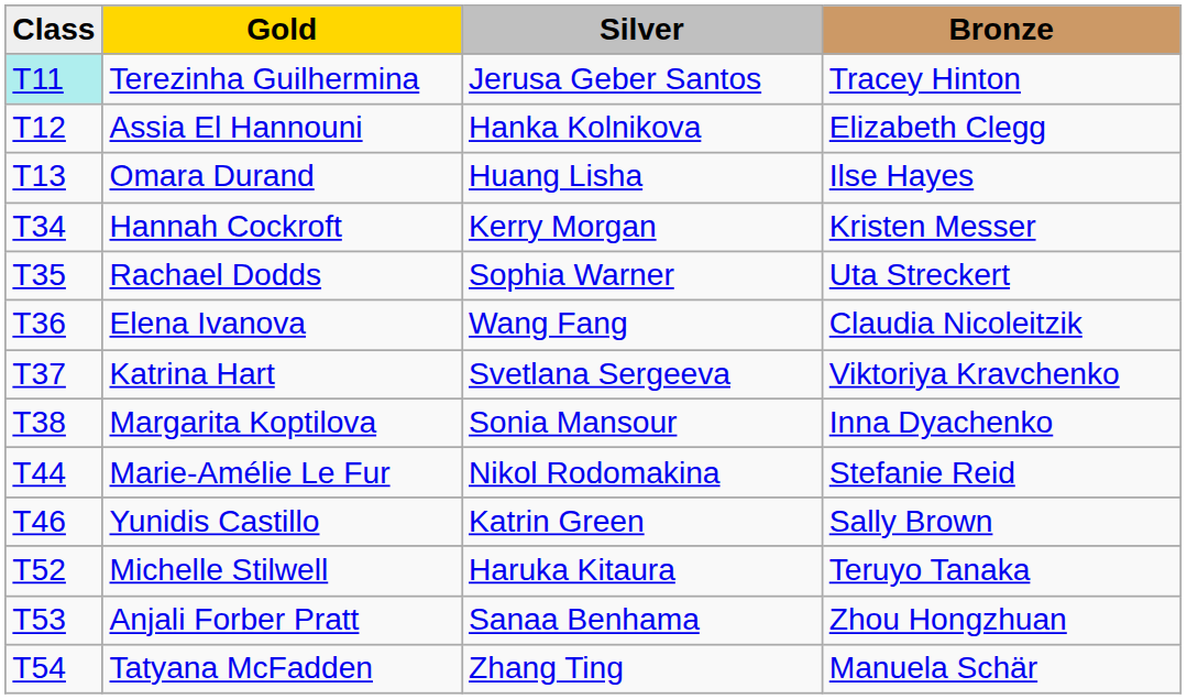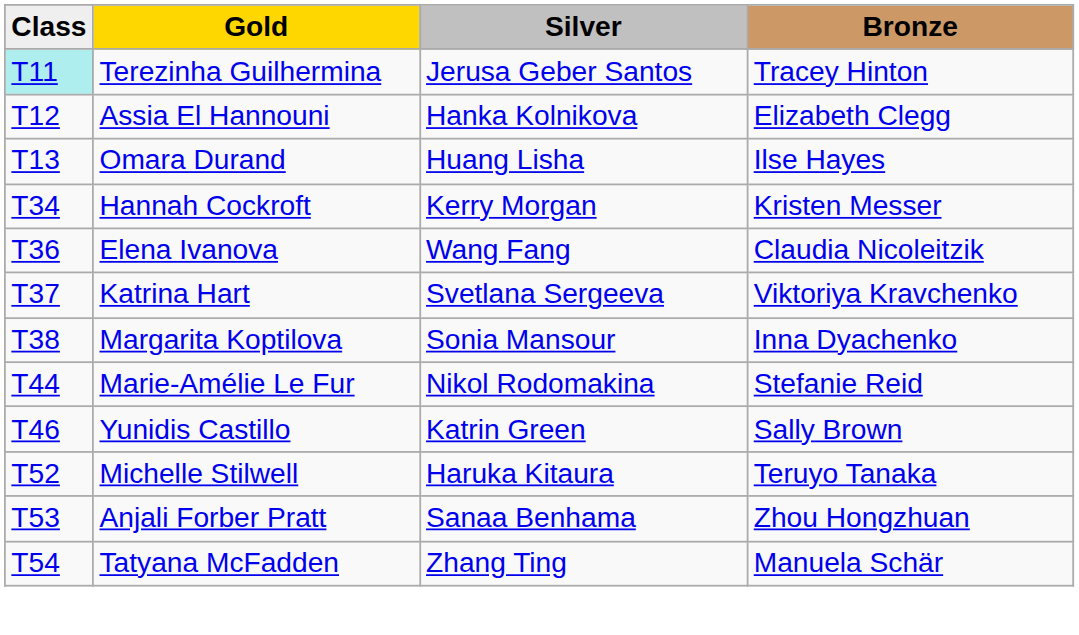 <table class="wikitable" style="text-align:left">
 <tr style="text-align:center;">
 <td style="background:#efefef;"><strong>Class</strong></td>
 <td style="width:200px; background:gold;"><strong>Gold</strong></td>
 <td style="width:200px; background:silver;"><strong>Silver</strong></td>
 <td style="width:200px; background:#c96;"><strong>Bronze</strong></td>
 </tr>
 <tr>
 <td style="background: paleturquoise;"><a href='#'>T11</a></td>
 <td><a href='#'>Terezinha Guilhermina</a><br><em> </em></td>
 <td><a href='#'>Jerusa Geber Santos</a><br><em> </em></td>
 <td><a href='#'>Tracey Hinton</a><br><em> </em></td>
 </tr>
 <tr>
 <td><a href='#'>T12</a></td>
 <td><a href='#'>Assia El Hannouni</a><br><em> </em></td>
 <td><a href='#'>Hanka Kolnikova</a><br><em> </em></td>
 <td><a href='#'>Elizabeth Clegg</a><br><em> </em></td>
 </tr>
 <tr>
 <td><a href='#'>T13</a></td>
 <td><a href='#'>Omara Durand</a><br><em> </em></td>
 <td><a href='#'>Huang Lisha</a><br><em> </em></td>
 <td><a href='#'>Ilse Hayes</a><br><em> </em></td>
 </tr>
 <tr>
 <td><a href='#'>T34</a></td>
 <td><a href='#'>Hannah Cockroft</a><br><em> </em></td>
 <td><a href='#'>Kerry Morgan</a><br><em> </em></td>
 <td><a href='#'>Kristen Messer</a><br><em> </em></td>
-</tr>
-<tr>
-<td><a href='#'>T35</a></td>
-<td><a href='#'>Rachael Dodds</a><br><em> </em></td>
-<td><a href='#'>Sophia Warner</a><br><em> </em></td>
-<td><a href='#'>Uta Streckert</a><br><em> </em></td>
 </tr>
 <tr>
 <td><a href='#'>T36</a></td>
 <td><a href='#'>Elena Ivanova</a><br><em> </em></td>
 <td><a href='#'>Wang Fang</a><br><em> </em></td>
 <td><a href='#'>Claudia Nicoleitzik</a><br><em> </em></td>
 </tr>
 <tr>
 <td><a href='#'>T37</a></td>
 <td><a href='#'>Katrina Hart</a><br><em> </em></td>
 <td><a href='#'>Svetlana Sergeeva</a><br><em> </em></td>
 <td><a href='#'>Viktoriya Kravchenko</a><br><em> </em></td>
 </tr>
 <tr>
 <td><a href='#'>T38</a></td>
 <td><a href='#'>Margarita Koptilova</a><br><em> </em></td>
 <td><a href='#'>Sonia Mansour</a><br><em> </em></td>
 <td><a href='#'>Inna Dyachenko</a><br><em> </em></td>
 </tr>
 <tr>
 <td><a href='#'>T44</a></td>
 <td><a href='#'>Marie-Amélie Le Fur</a><br><em> </em></td>
 <td><a href='#'>Nikol Rodomakina</a><br><em> </em></td>
 <td><a href='#'>Stefanie Reid</a><br><em> </em></td>
 </tr>
 <tr>
 <td><a href='#'>T46</a></td>
 <td><a href='#'>Yunidis Castillo</a><br><em> </em></td>
 <td><a href='#'>Katrin Green</a><br><em> </em></td>
 <td><a href='#'>Sally Brown</a><br><em> </em></td>
 </tr>
 <tr>
 <td><a href='#'>T52</a></td>
 <td><a href='#'>Michelle Stilwell</a><br><em> </em></td>
 <td><a href='#'>Haruka Kitaura</a><br><em> </em></td>
 <td><a href='#'>Teruyo Tanaka</a><br><em> </em></td>
 </tr>
 <tr>
 <td><a href='#'>T53</a></td>
 <td><a href='#'>Anjali Forber Pratt</a><br><em> </em></td>
 <td><a href='#'>Sanaa Benhama</a><br><em> </em></td>
 <td><a href='#'>Zhou Hongzhuan</a><br><em> </em></td>
 </tr>
 <tr>
 <td><a href='#'>T54</a></td>
 <td><a href='#'>Tatyana McFadden</a><br><em> </em></td>
 <td><a href='#'>Zhang Ting</a><br><em> </em></td>
 <td><a href='#'>Manuela Schär</a><br><em> </em></td>
 </tr>
 </table>
